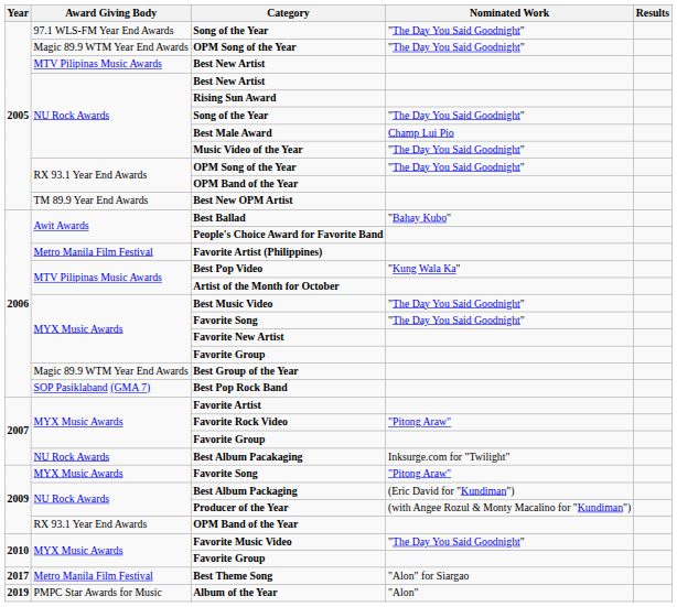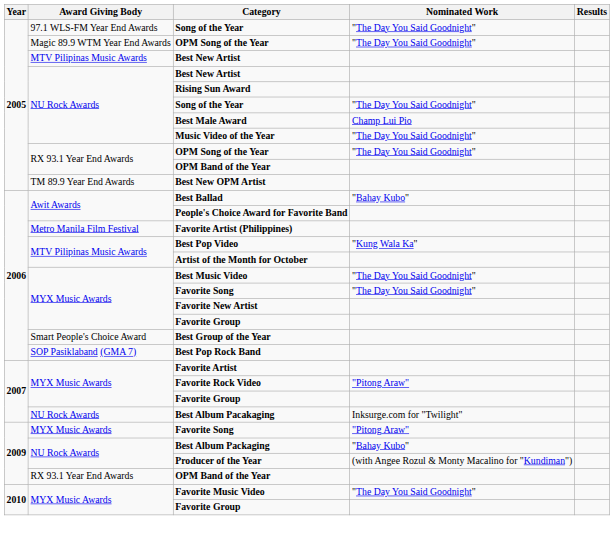 <table class="wikitable">
 <tr>
 <th>Year</th>
 <th>Award Giving Body</th>
 <th>Category</th>
 <th>Nominated Work</th>
 <th>Results</th>
 </tr>
 <tr>
 <td rowspan=11><strong>2005</strong></td>
 <td>97.1 WLS-FM Year End Awards</td>
 <td><strong>Song of the Year</strong></td>
 <td>"<a href='#'>The Day You Said Goodnight</a>"</td>
 <td></td>
 </tr>
 <tr>
 <td>Magic 89.9 WTM Year End Awards</td>
 <td><strong>OPM Song of the Year</strong></td>
 <td>"<a href='#'>The Day You Said Goodnight</a>"</td>
 <td></td>
 </tr>
 <tr>
 <td><a href='#'>MTV Pilipinas Music Awards</a></td>
 <td><strong>Best New Artist</strong></td>
 <td></td>
 <td></td>
 </tr>
 <tr>
 <td rowspan=5><a href='#'>NU Rock Awards</a></td>
 <td><strong>Best New Artist</strong></td>
 <td></td>
 <td></td>
 </tr>
 <tr>
 <td><strong>Rising Sun Award</strong></td>
 <td></td>
 <td></td>
 </tr>
 <tr>
 <td><strong>Song of the Year</strong></td>
 <td>"<a href='#'>The Day You Said Goodnight</a>"</td>
 <td></td>
 </tr>
 <tr>
 <td><strong>Best Male Award</strong></td>
 <td><a href='#'>Champ Lui Pio</a></td>
 <td></td>
 </tr>
 <tr>
 <td><strong>Music Video of the Year</strong></td>
 <td>"<a href='#'>The Day You Said Goodnight</a>"</td>
 <td></td>
 </tr>
 <tr>
 <td rowspan=2>RX 93.1 Year End Awards</td>
 <td><strong>OPM Song of the Year</strong></td>
 <td>"<a href='#'>The Day You Said Goodnight</a>"</td>
 <td></td>
 </tr>
 <tr>
 <td><strong>OPM Band of the Year</strong></td>
 <td></td>
 <td></td>
 </tr>
 <tr>
 <td>TM 89.9 Year End Awards</td>
 <td><strong>Best New OPM Artist</strong></td>
 <td></td>
 <td></td>
 </tr>
 <tr>
 <td rowspan=11><strong>2006</strong></td>
 <td rowspan=2><a href='#'>Awit Awards</a></td>
 <td><strong>Best Ballad</strong></td>
 <td>"<a href='#'>Bahay Kubo</a>"</td>
 <td></td>
 </tr>
 <tr>
 <td><strong>People's Choice Award for Favorite Band</strong></td>
 <td></td>
 <td></td>
 </tr>
 <tr>
 <td><a href='#'>Metro Manila Film Festival</a></td>
 <td><strong>Favorite Artist (Philippines)</strong></td>
 <td></td>
 <td></td>
 </tr>
 <tr>
 <td rowspan=2><a href='#'>MTV Pilipinas Music Awards</a></td>
 <td><strong>Best Pop Video</strong></td>
 <td>"<a href='#'>Kung Wala Ka</a>"</td>
 <td></td>
 </tr>
 <tr>
 <td><strong>Artist of the Month for October</strong></td>
 <td></td>
 <td></td>
 </tr>
 <tr>
 <td rowspan=4><a href='#'>MYX Music Awards</a></td>
 <td><strong>Best Music Video</strong></td>
 <td>"<a href='#'>The Day You Said Goodnight</a>"</td>
 <td></td>
 </tr>
 <tr>
 <td><strong>Favorite Song</strong></td>
 <td>"<a href='#'>The Day You Said Goodnight</a>"</td>
 <td></td>
 </tr>
 <tr>
 <td><strong>Favorite New Artist</strong></td>
 <td></td>
 <td></td>
 </tr>
 <tr>
 <td><strong>Favorite Group</strong></td>
 <td></td>
 <td></td>
 </tr>
 <tr>
-<td>Magic 89.9 WTM Year End Awards</td>
+<td>Smart People's Choice Award</td>
 <td><strong>Best Group of the Year</strong></td>
 <td></td>
 <td></td>
 </tr>
 <tr>
 <td><a href='#'>SOP Pasiklaband</a> <a href='#'>(GMA 7)</a></td>
 <td><strong>Best Pop Rock Band</strong></td>
 <td></td>
 <td></td>
 </tr>
 <tr>
 <td rowspan=4><strong>2007</strong></td>
 <td rowspan=3><a href='#'>MYX Music Awards</a></td>
 <td><strong>Favorite Artist</strong></td>
 <td></td>
 <td></td>
 </tr>
 <tr>
 <td><strong>Favorite Rock Video</strong></td>
 <td><a href='#'>"Pitong Araw"</a></td>
 <td></td>
 </tr>
 <tr>
 <td><strong>Favorite Group</strong></td>
 <td></td>
 <td></td>
 </tr>
 <tr>
 <td><a href='#'>NU Rock Awards</a></td>
 <td><strong>Best Album Pacakaging</strong></td>
 <td>Inksurge.com for "Twilight"</td>
 <td></td>
 </tr>
 <tr>
 <td rowspan=4><strong>2009</strong></td>
 <td><a href='#'>MYX Music Awards</a></td>
 <td><strong>Favorite Song</strong></td>
 <td><a href='#'>"Pitong Araw"</a></td>
 <td></td>
 </tr>
 <tr>
 <td rowspan=2><a href='#'>NU Rock Awards</a></td>
 <td><strong>Best Album Packaging</strong></td>
-<td>(Eric David for "<a href='#'>Kundiman</a>")</td>
+<td>"<a href='#'>Bahay Kubo</a>"</td>
 <td></td>
 </tr>
 <tr>
 <td><strong>Producer of the Year</strong></td>
 <td>(with Angee Rozul & Monty Macalino for "<a href='#'>Kundiman</a>")</td>
 <td></td>
 </tr>
 <tr>
 <td>RX 93.1 Year End Awards</td>
 <td><strong>OPM Band of the Year</strong></td>
 <td></td>
 <td></td>
 </tr>
 <tr>
 <td rowspan=2><strong>2010</strong></td>
 <td rowspan=2><a href='#'>MYX Music Awards</a></td>
 <td><strong>Favorite Music Video</strong></td>
 <td>"<a href='#'>The Day You Said Goodnight</a>"</td>
 <td></td>
 </tr>
 <tr>
 <td><strong>Favorite Group</strong></td>
 <td></td>
 <td></td>
 </tr>
-<tr>
-<td rowspan=1><strong>2017</strong></td>
-<td><a href='#'>Metro Manila Film Festival</a></td>
-<td><strong>Best Theme Song</strong></td>
-<td>"Alon" for Siargao</td>
-<td></td>
-</tr>
-<tr>
-<td rowspan=1><strong>2019</strong></td>
-<td>PMPC Star Awards for Music</td>
-<td><strong>Album of the Year</strong></td>
-<td>"Alon"</td>
-<td></td>
-</tr>
 </table>
